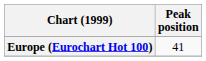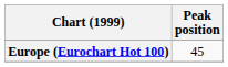 <table class="wikitable sortable plainrowheaders" style="text-align:center">
 <tr>
 <th scope="col">Chart (1999)</th>
 <th scope="col">Peak<br>position</th>
 </tr>
 <tr>
 </tr>
 <tr>
 <th scope="row">Europe (<a href='#'>Eurochart Hot 100</a>)</th>
-<td align="center">41</td>
+<td align="center">45</td>
 </tr>
 <tr>
 </tr>
 <tr>
 </tr>
 <tr>
 </tr>
 </table>
